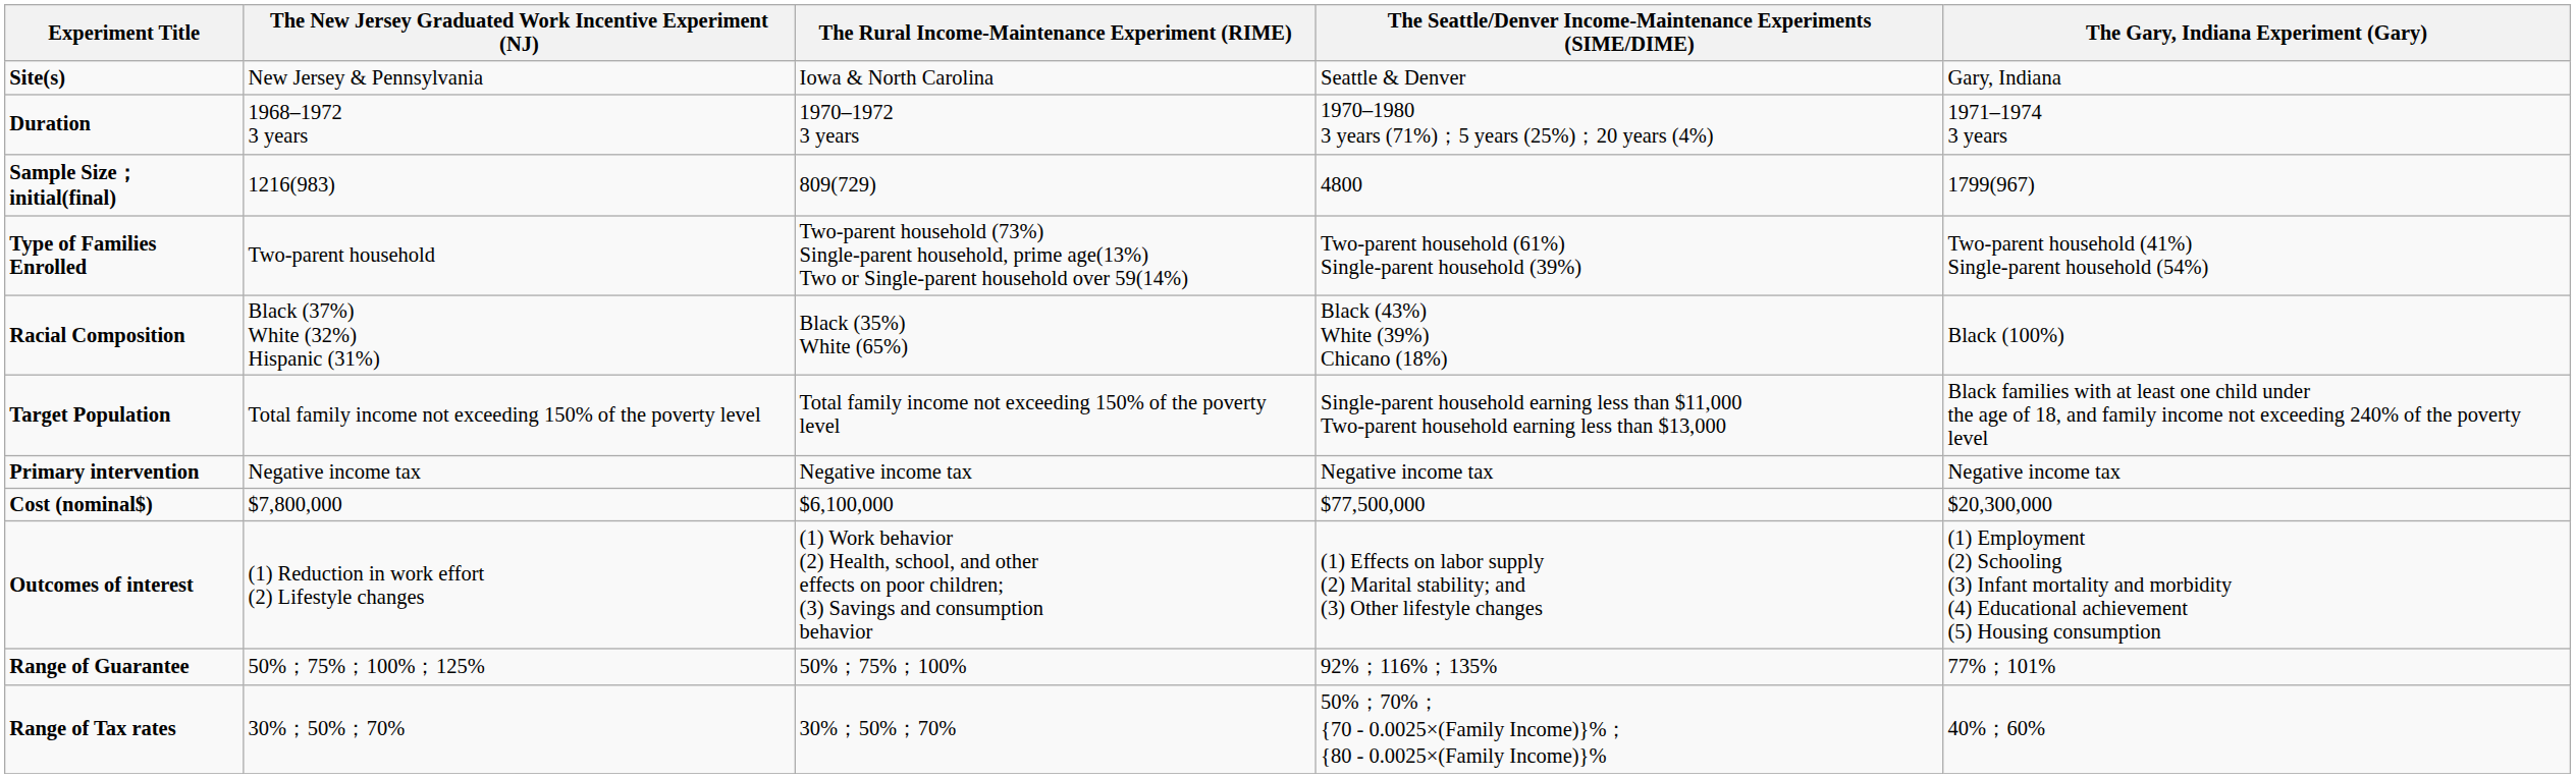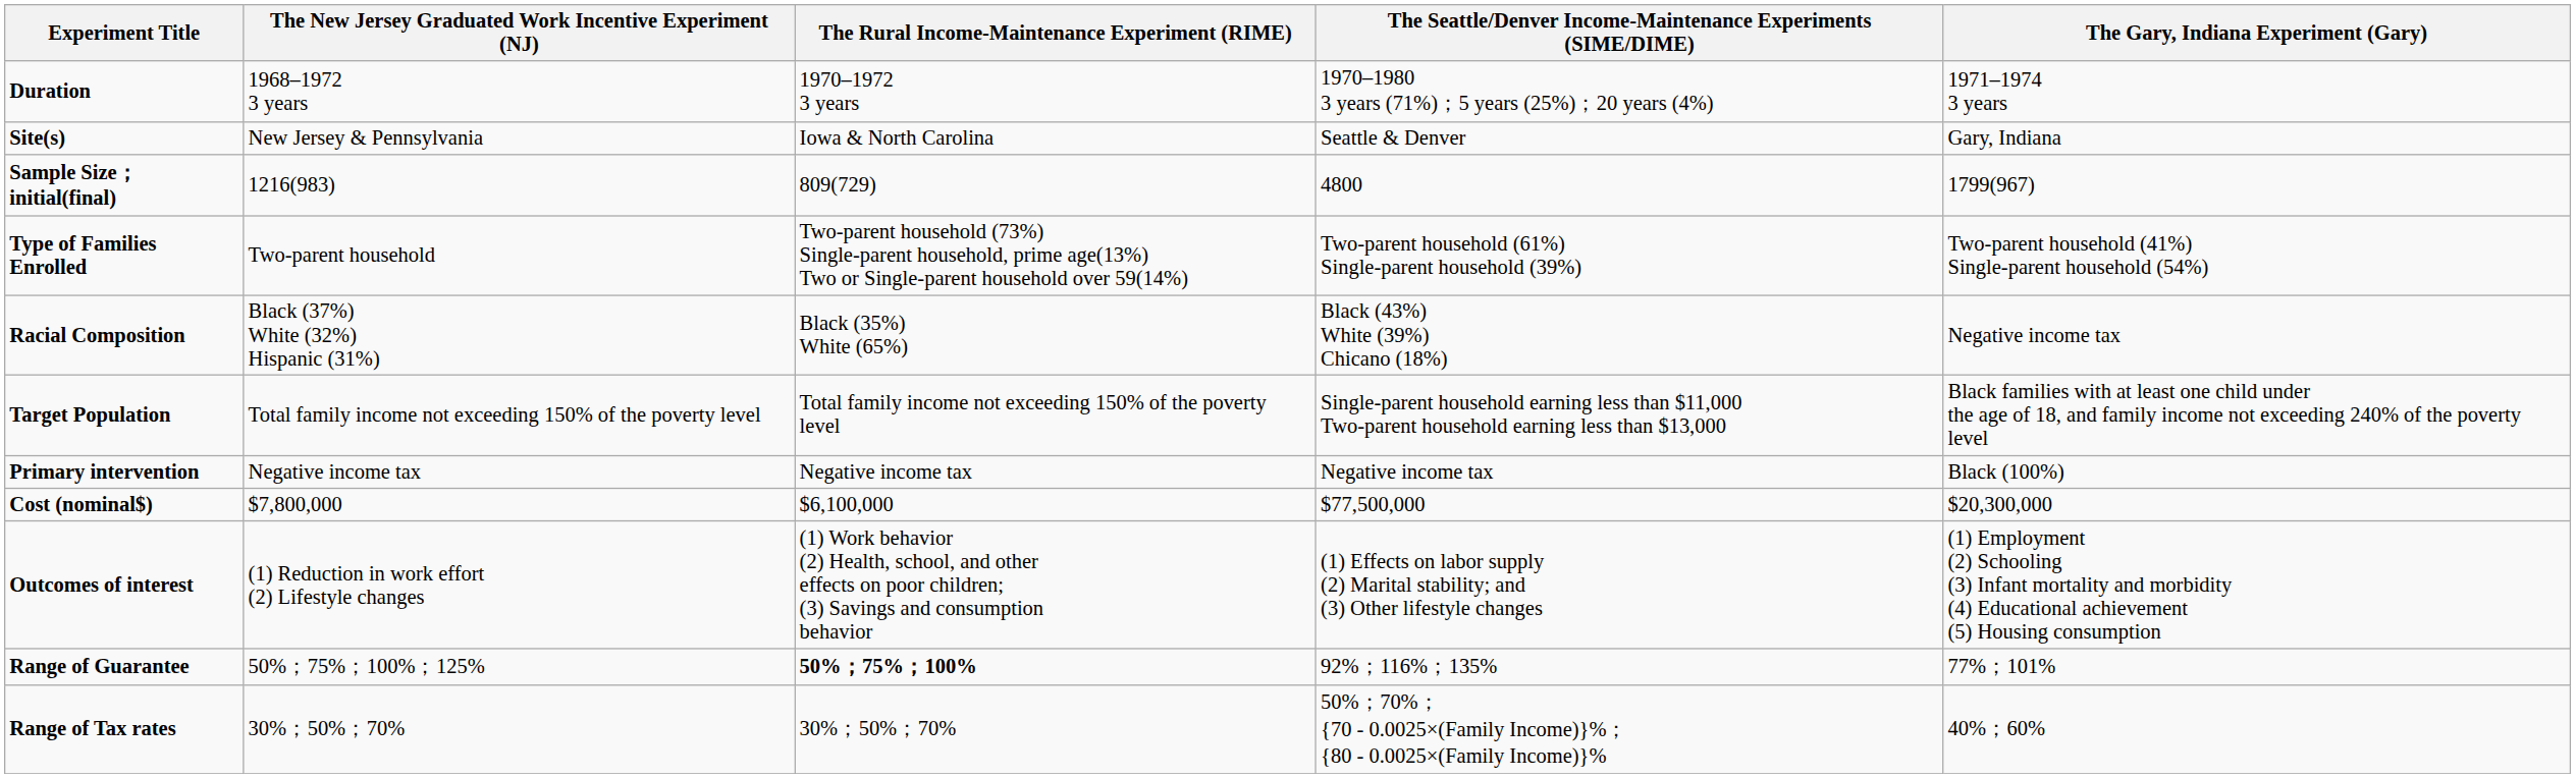 <table class="wikitable">
 <tr>
 <th>Experiment Title</th>
 <th>The New Jersey Graduated Work Incentive Experiment (NJ)</th>
 <th>The Rural Income-Maintenance Experiment (RIME)</th>
 <th>The Seattle/Denver Income-Maintenance Experiments (SIME/DIME)</th>
 <th>The Gary, Indiana Experiment (Gary)</th>
 </tr>
 <tr>
+<td><strong>Duration</strong></td>
+<td>1968–1972<br>3 years</td>
+<td>1970–1972<br>3 years</td>
+<td>1970–1980<br>3 years (71%)；5 years (25%)；20 years (4%)</td>
+<td>1971–1974<br>3 years</td>
+</tr>
+<tr>
 <td><strong>Site(s)</strong></td>
 <td>New Jersey & Pennsylvania</td>
 <td>Iowa & North Carolina</td>
 <td>Seattle & Denver</td>
 <td>Gary, Indiana</td>
-</tr>
-<tr>
-<td><strong>Duration</strong></td>
-<td>1968–1972<br>3 years</td>
-<td>1970–1972<br>3 years</td>
-<td>1970–1980<br>3 years (71%)；5 years (25%)；20 years (4%)</td>
-<td>1971–1974<br>3 years</td>
 </tr>
 <tr>
 <td><strong>Sample Size；</strong><br><strong>initial(final)</strong></td>
 <td>1216(983)</td>
 <td>809(729)</td>
 <td>4800</td>
 <td>1799(967)</td>
 </tr>
 <tr>
 <td><strong>Type of Families  Enrolled</strong></td>
 <td>Two-parent household</td>
 <td>Two-parent household (73%)<br>Single-parent household, prime age(13%)<br>Two or Single-parent household over 59(14%)</td>
 <td>Two-parent household (61%)<br>Single-parent household (39%)</td>
 <td>Two-parent household (41%)<br>Single-parent household (54%)</td>
 </tr>
 <tr>
 <td><strong>Racial Composition</strong></td>
 <td>Black (37%)<br>White (32%)<br>Hispanic (31%)</td>
 <td>Black (35%)<br>White (65%)</td>
 <td>Black (43%)<br>White (39%)<br>Chicano (18%)</td>
-<td>Black (100%)</td>
+<td>Negative income tax</td>
 </tr>
 <tr>
 <td><strong>Target Population</strong></td>
 <td>Total family income not exceeding 150% of the poverty level</td>
 <td>Total family income not exceeding 150% of the poverty level</td>
 <td>Single-parent household earning less than $11,000<br>Two-parent household earning less than $13,000</td>
 <td>Black families with at least one child under<br>the age of 18, and family income not exceeding 240% of the poverty level</td>
 </tr>
 <tr>
 <td><strong>Primary intervention</strong> </td>
 <td>Negative income tax</td>
 <td>Negative income tax</td>
 <td>Negative income tax</td>
-<td>Negative income tax</td>
+<td>Black (100%)</td>
 </tr>
 <tr>
 <td><strong>Cost</strong> <strong>(nominal$)</strong></td>
 <td>$7,800,000</td>
 <td>$6,100,000</td>
 <td>$77,500,000</td>
 <td>$20,300,000</td>
 </tr>
 <tr>
 <td><strong>Outcomes of interest</strong></td>
 <td>(1) Reduction in work effort<br>(2) Lifestyle changes</td>
 <td>(1) Work behavior<br>(2) Health, school, and other<br>effects on poor children;<br>(3) Savings and consumption<br>behavior</td>
 <td>(1) Effects on labor supply<br>(2) Marital stability; and<br>(3) Other lifestyle changes</td>
 <td>(1) Employment<br>(2) Schooling<br>(3) Infant mortality and morbidity<br>(4) Educational achievement<br>(5) Housing consumption</td>
 </tr>
 <tr>
 <td><strong>Range of  Guarantee</strong></td>
 <td>50%；75%；100%；125%</td>
-<td>50%；75%；100%</td>
+<td><strong>50%；75%；100%</strong></td>
 <td>92%；116%；135%</td>
 <td>77%；101%</td>
 </tr>
 <tr>
 <td><strong>Range of Tax rates</strong></td>
 <td>30%；50%；70%</td>
 <td>30%；50%；70%</td>
 <td>50%；70%；<br>{70 - 0.0025×(Family Income)}%；<br>{80 - 0.0025×(Family Income)}%</td>
 <td>40%；60%</td>
 </tr>
 </table>
